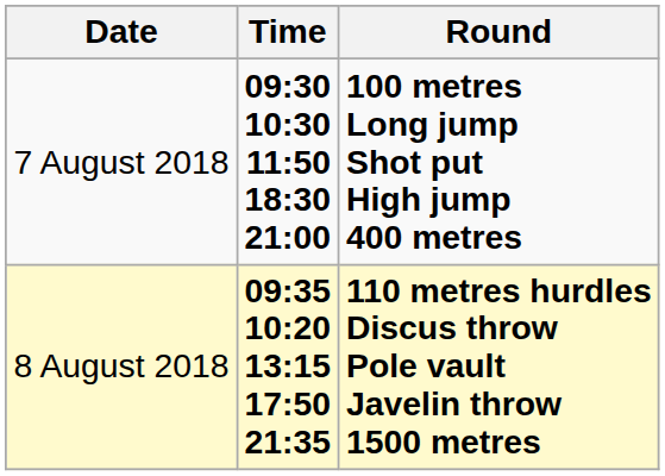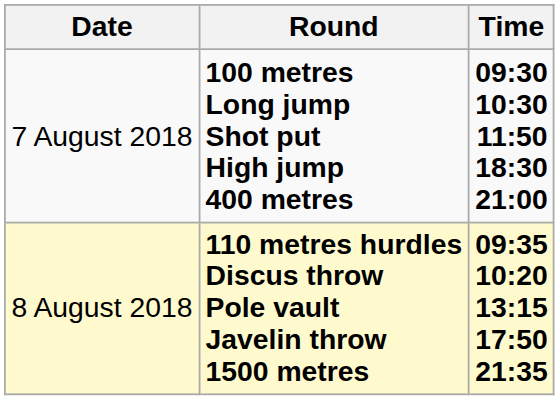 <table class="wikitable">
 <tr>
 <th>Date</th>
+<th>Round</th>
 <th>Time</th>
-<th>Round</th>
 </tr>
 <tr>
 <td>7 August 2018</td>
+<td><strong>100 metres<br>Long jump<br>Shot put<br>High jump<br>400 metres</strong></td>
 <td align=right><strong>09:30<br>10:30<br>11:50<br>18:30<br>21:00</strong></td>
-<td><strong>100 metres<br>Long jump<br>Shot put<br>High jump<br>400 metres</strong></td>
 </tr>
 <tr>
 <td style=background:lemonchiffon>8 August 2018</td>
+<td style=background:lemonchiffon><strong>110 metres hurdles<br>Discus throw<br>Pole vault<br>Javelin throw<br>1500 metres</strong></td>
 <td align=right style=background:lemonchiffon><strong>09:35<br>10:20<br>13:15<br>17:50<br>21:35</strong></td>
-<td style=background:lemonchiffon><strong>110 metres hurdles<br>Discus throw<br>Pole vault<br>Javelin throw<br>1500 metres</strong></td>
 </tr>
 </table>
